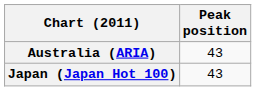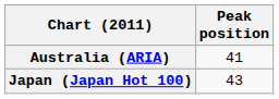 <table class="wikitable plainrowheaders" style="text-align:center">
 <tr>
 <th scope="col">Chart (2011)</th>
 <th scope="col">Peak<br>position</th>
 </tr>
 <tr>
 <th scope="row">Australia (<a href='#'>ARIA</a>)</th>
-<td>43</td>
+<td>41</td>
 </tr>
 <tr>
 <th scope="row">Japan (<a href='#'>Japan Hot 100</a>)</th>
 <td>43</td>
 </tr>
 </table>
